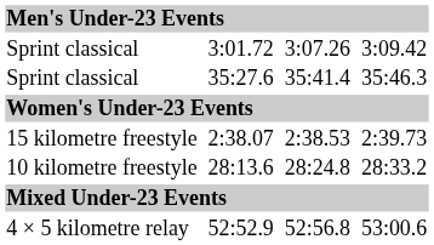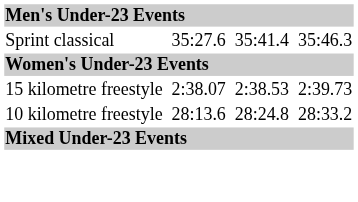 <table>
 <tr style="background:#ccc;">
 <td colspan=7><strong>Men's Under-23 Events</strong></td>
-</tr>
-<tr>
-<td>Sprint classical</td>
-<td></td>
-<td>3:01.72</td>
-<td></td>
-<td>3:07.26</td>
-<td></td>
-<td>3:09.42</td>
 </tr>
 <tr>
 <td>Sprint classical</td>
 <td></td>
 <td>35:27.6</td>
 <td></td>
 <td>35:41.4</td>
 <td></td>
 <td>35:46.3</td>
 </tr>
 <tr style="background:#ccc;">
 <td colspan=7><strong>Women's Under-23 Events</strong></td>
 </tr>
 <tr>
 <td>15 kilometre freestyle</td>
 <td></td>
 <td>2:38.07</td>
 <td></td>
 <td>2:38.53</td>
 <td></td>
 <td>2:39.73</td>
 </tr>
 <tr>
 <td>10 kilometre freestyle</td>
 <td></td>
 <td>28:13.6</td>
 <td></td>
 <td>28:24.8</td>
 <td></td>
 <td>28:33.2</td>
 </tr>
 <tr style="background:#ccc;">
 <td colspan=7><strong>Mixed Under-23 Events</strong></td>
 </tr>
-<tr>
-<td>4 × 5 kilometre relay</td>
-<td></td>
-<td>52:52.9</td>
-<td></td>
-<td>52:56.8</td>
-<td></td>
-<td>53:00.6</td>
-</tr>
 </table>
